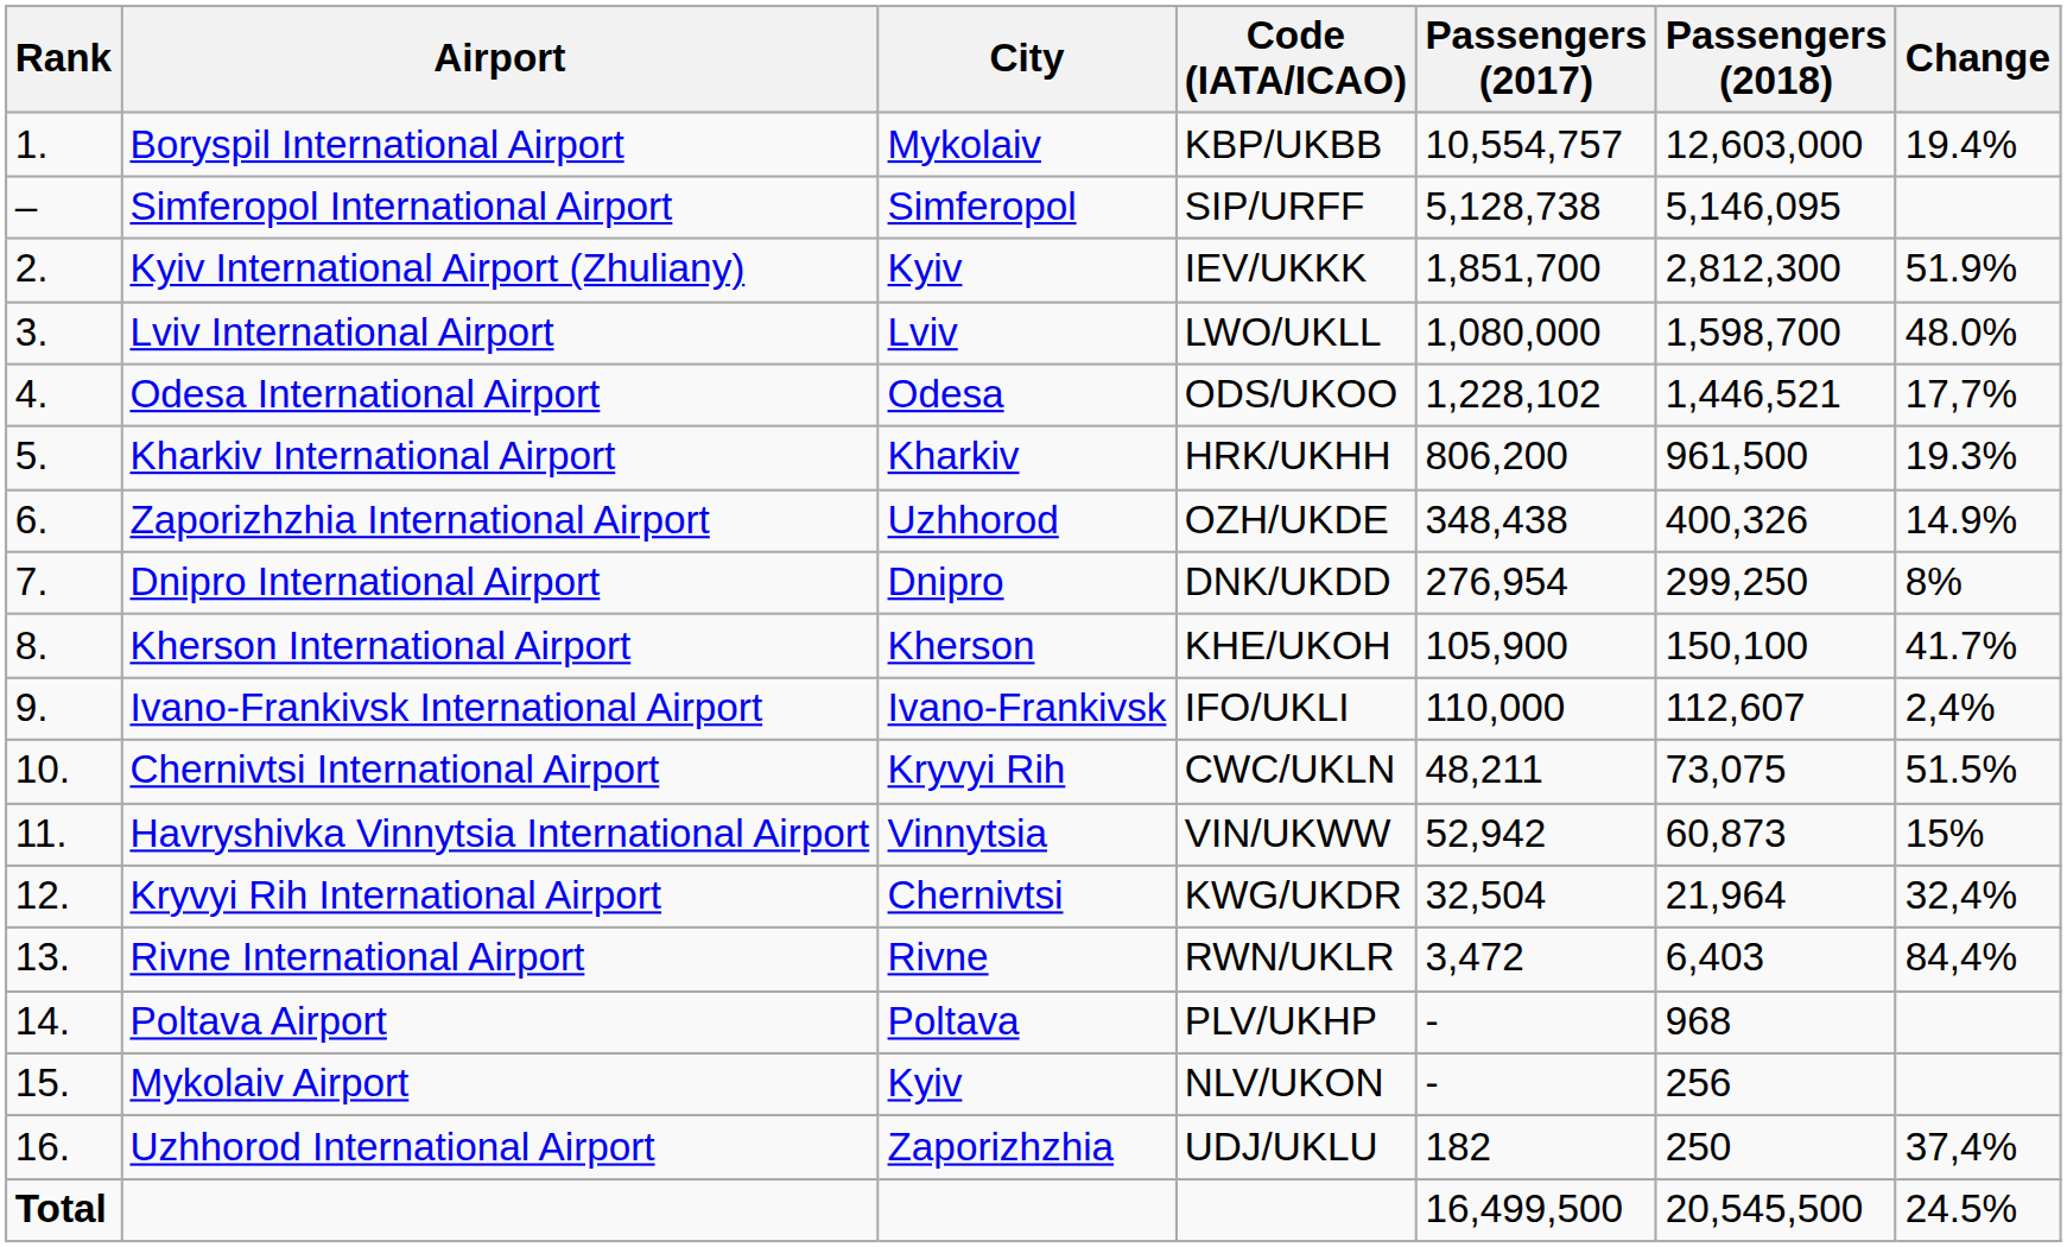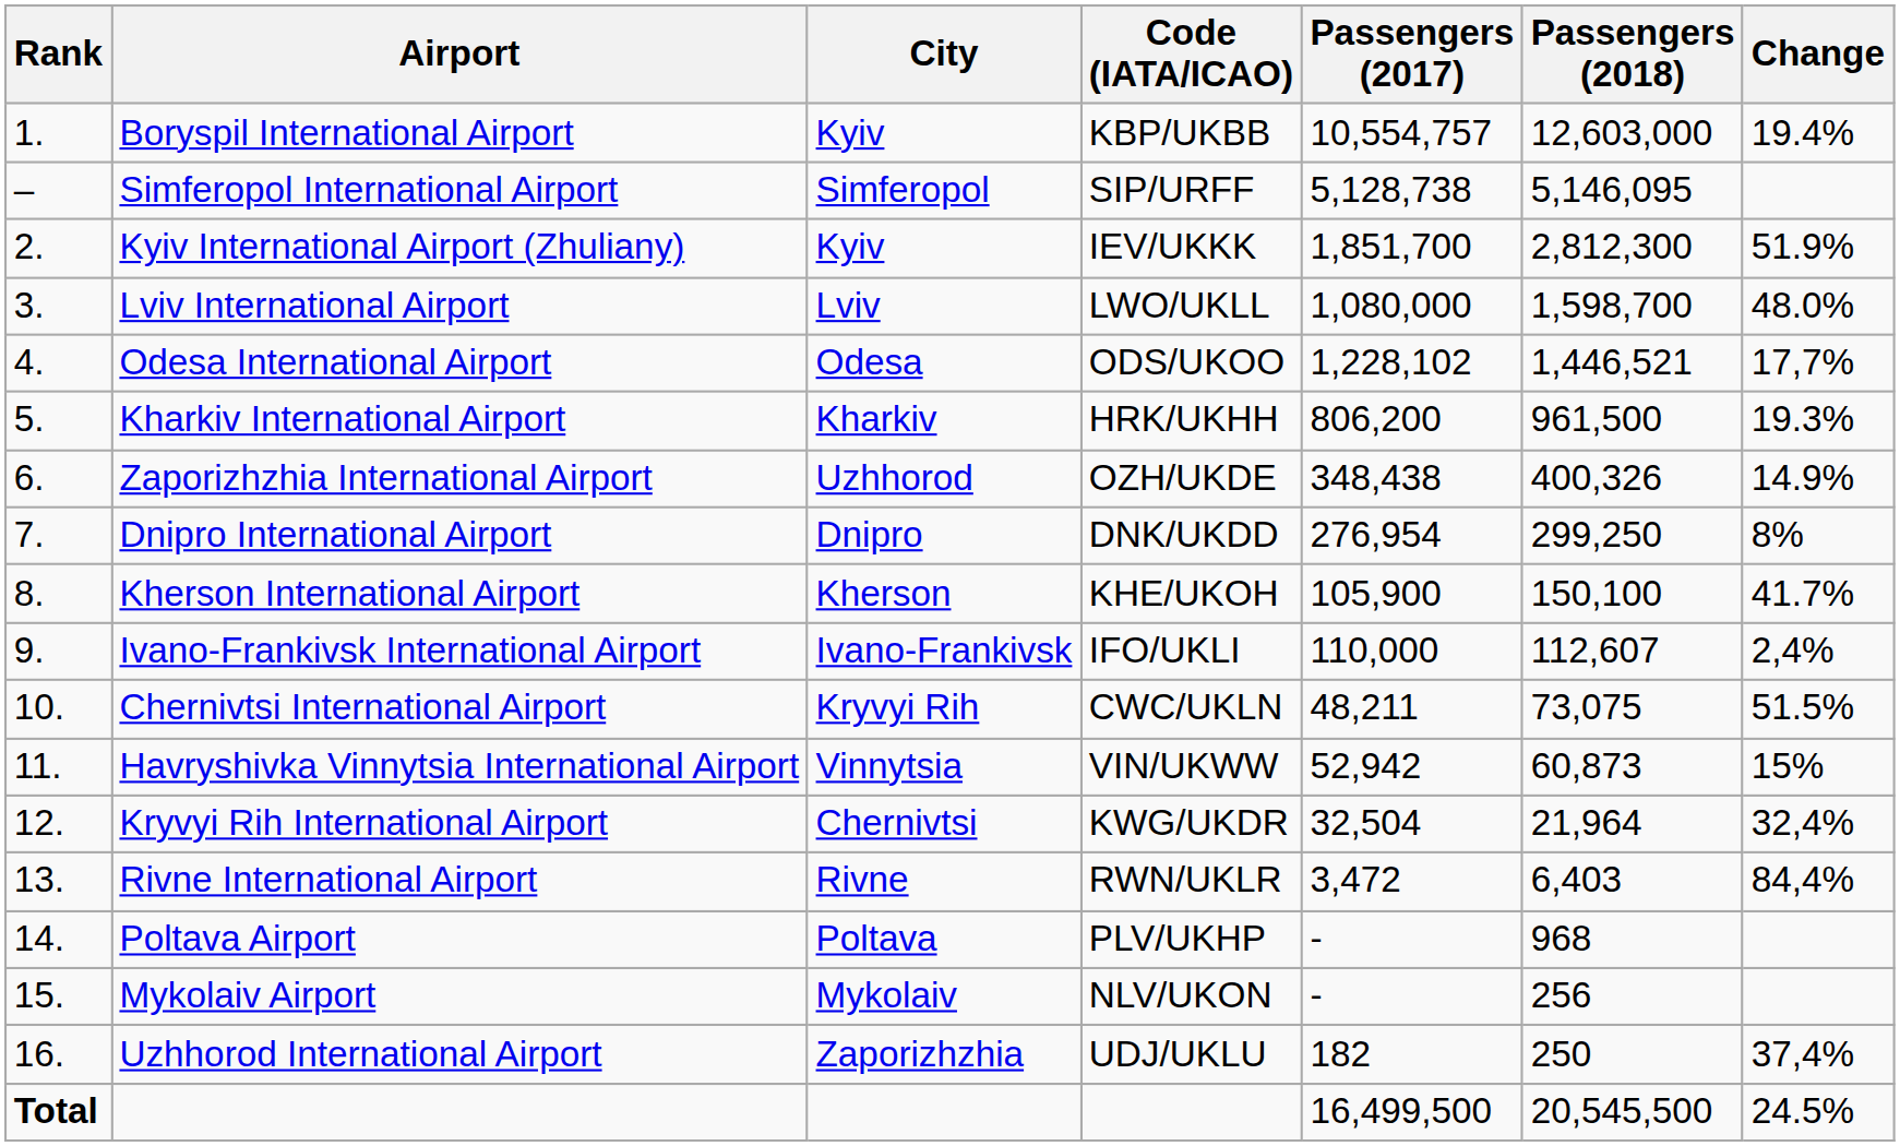 <table class="wikitable sortable">
 <tr>
 <th>Rank</th>
 <th>Airport</th>
 <th>City</th>
 <th>Code<br>(IATA/ICAO)</th>
 <th>Passengers <br> (2017)</th>
 <th>Passengers <br>(2018)</th>
 <th>Change<br></th>
 </tr>
 <tr>
 <td>1.</td>
 <td><a href='#'>Boryspil International Airport</a></td>
-<td><a href='#'>Mykolaiv</a></td>
+<td><a href='#'>Kyiv</a></td>
 <td>KBP/UKBB</td>
 <td>10,554,757</td>
 <td>12,603,000</td>
 <td> 19.4%</td>
 </tr>
 <tr>
 <td>–</td>
 <td><a href='#'>Simferopol International Airport</a></td>
 <td><a href='#'>Simferopol</a></td>
 <td>SIP/URFF</td>
 <td>5,128,738</td>
 <td>5,146,095</td>
 <td></td>
 </tr>
 <tr>
 <td>2.</td>
 <td><a href='#'>Kyiv International Airport (Zhuliany)</a></td>
 <td><a href='#'>Kyiv</a></td>
 <td>IEV/UKKK</td>
 <td>1,851,700</td>
 <td>2,812,300</td>
 <td> 51.9%</td>
 </tr>
 <tr>
 <td>3.</td>
 <td><a href='#'>Lviv International Airport</a></td>
 <td><a href='#'>Lviv</a></td>
 <td>LWO/UKLL</td>
 <td>1,080,000</td>
 <td>1,598,700</td>
 <td> 48.0%</td>
 </tr>
 <tr>
 <td>4.</td>
 <td><a href='#'>Odesa International Airport</a></td>
 <td><a href='#'>Odesa</a></td>
 <td>ODS/UKOO</td>
 <td>1,228,102</td>
 <td>1,446,521</td>
 <td> 17,7%</td>
 </tr>
 <tr>
 <td>5.</td>
 <td><a href='#'>Kharkiv International Airport</a></td>
 <td><a href='#'>Kharkiv</a></td>
 <td>HRK/UKHH</td>
 <td>806,200</td>
 <td>961,500</td>
 <td> 19.3%</td>
 </tr>
 <tr>
 <td>6.</td>
 <td><a href='#'>Zaporizhzhia International Airport</a></td>
 <td><a href='#'>Uzhhorod</a></td>
 <td>OZH/UKDE</td>
 <td>348,438</td>
 <td>400,326</td>
 <td> 14.9%</td>
 </tr>
 <tr>
 <td>7.</td>
 <td><a href='#'>Dnipro International Airport</a></td>
 <td><a href='#'>Dnipro</a></td>
 <td>DNK/UKDD</td>
 <td>276,954</td>
 <td>299,250</td>
 <td>  8%</td>
 </tr>
 <tr>
 <td>8.</td>
 <td><a href='#'>Kherson International Airport</a></td>
 <td><a href='#'>Kherson</a></td>
 <td>KHE/UKOH</td>
 <td>105,900</td>
 <td>150,100</td>
 <td> 41.7%</td>
 </tr>
 <tr>
 <td>9.</td>
 <td><a href='#'>Ivano-Frankivsk International Airport</a></td>
 <td><a href='#'>Ivano-Frankivsk</a></td>
 <td>IFO/UKLI</td>
 <td>110,000</td>
 <td>112,607</td>
 <td> 2,4%</td>
 </tr>
 <tr>
 <td>10.</td>
 <td><a href='#'>Chernivtsi International Airport</a></td>
 <td><a href='#'>Kryvyi Rih</a></td>
 <td>CWC/UKLN</td>
 <td>48,211</td>
 <td>73,075</td>
 <td> 51.5%</td>
 </tr>
 <tr>
 <td>11.</td>
 <td><a href='#'>Havryshivka Vinnytsia International Airport</a></td>
 <td><a href='#'>Vinnytsia</a></td>
 <td>VIN/UKWW</td>
 <td>52,942</td>
 <td>60,873</td>
 <td> 15%</td>
 </tr>
 <tr>
 <td>12.</td>
 <td><a href='#'>Kryvyi Rih International Airport</a></td>
 <td><a href='#'>Chernivtsi</a></td>
 <td>KWG/UKDR</td>
 <td>32,504</td>
 <td>21,964</td>
 <td> 32,4%</td>
 </tr>
 <tr>
 <td>13.</td>
 <td><a href='#'>Rivne International Airport</a></td>
 <td><a href='#'>Rivne</a></td>
 <td>RWN/UKLR</td>
 <td>3,472</td>
 <td>6,403</td>
 <td> 84,4%</td>
 </tr>
 <tr>
 <td>14.</td>
 <td><a href='#'>Poltava Airport</a></td>
 <td><a href='#'>Poltava</a></td>
 <td>PLV/UKHP</td>
 <td>-</td>
 <td>968</td>
 <td></td>
 </tr>
 <tr>
 <td>15.</td>
 <td><a href='#'>Mykolaiv Airport</a></td>
-<td><a href='#'>Kyiv</a></td>
+<td><a href='#'>Mykolaiv</a></td>
 <td>NLV/UKON</td>
 <td>-</td>
 <td>256</td>
 <td></td>
 </tr>
 <tr>
 <td>16.</td>
 <td><a href='#'>Uzhhorod International Airport</a></td>
 <td><a href='#'>Zaporizhzhia</a></td>
 <td>UDJ/UKLU</td>
 <td>182</td>
 <td>250</td>
 <td> 37,4%</td>
 </tr>
 <tr class="sortbottom">
 <td><strong>Total</strong></td>
 <td></td>
 <td></td>
 <td></td>
 <td>16,499,500</td>
 <td>20,545,500</td>
 <td> 24.5%</td>
 </tr>
 </table>
